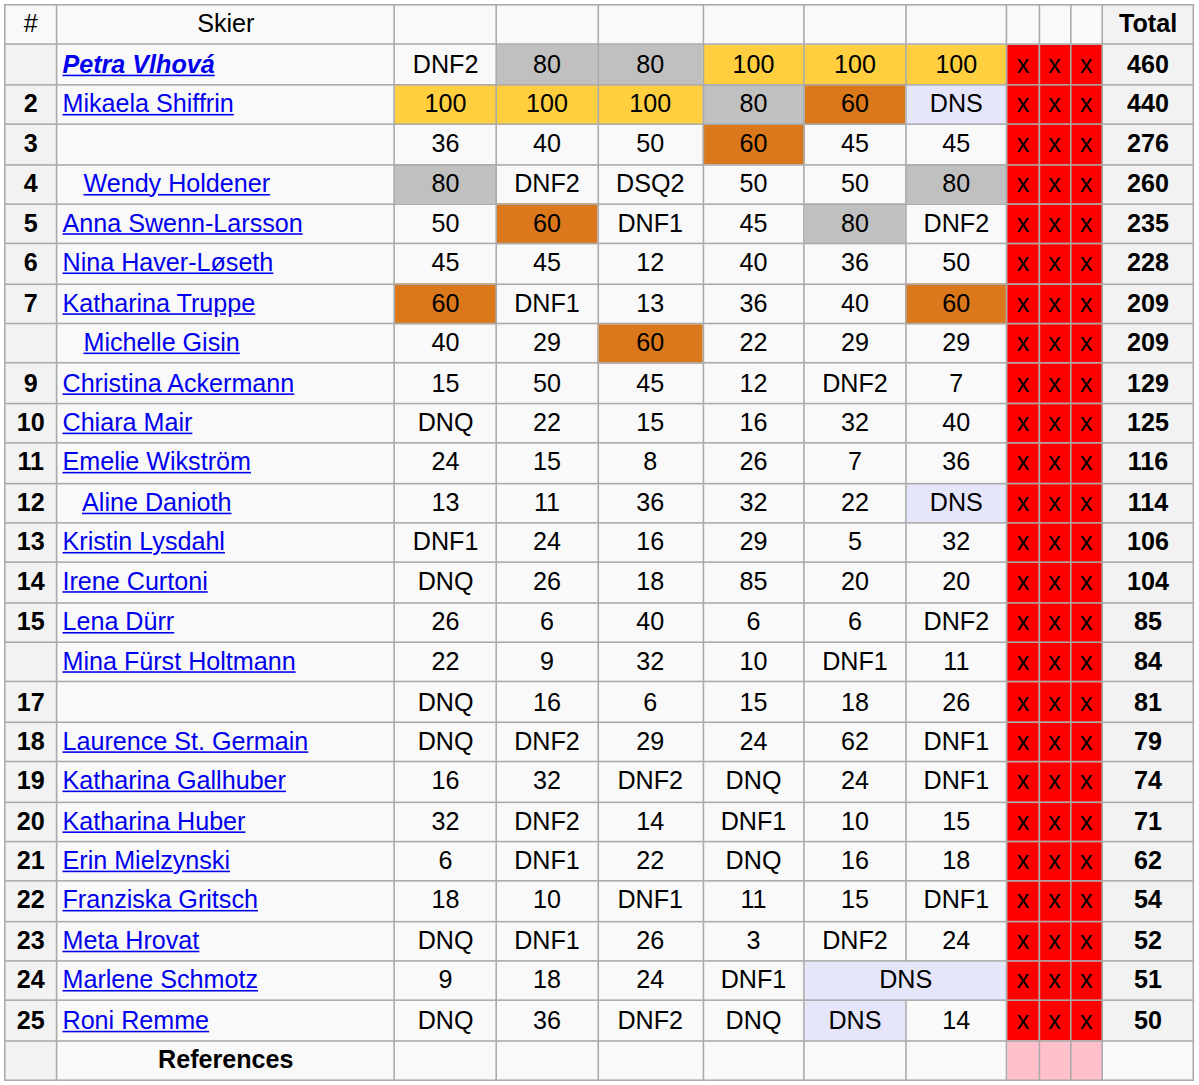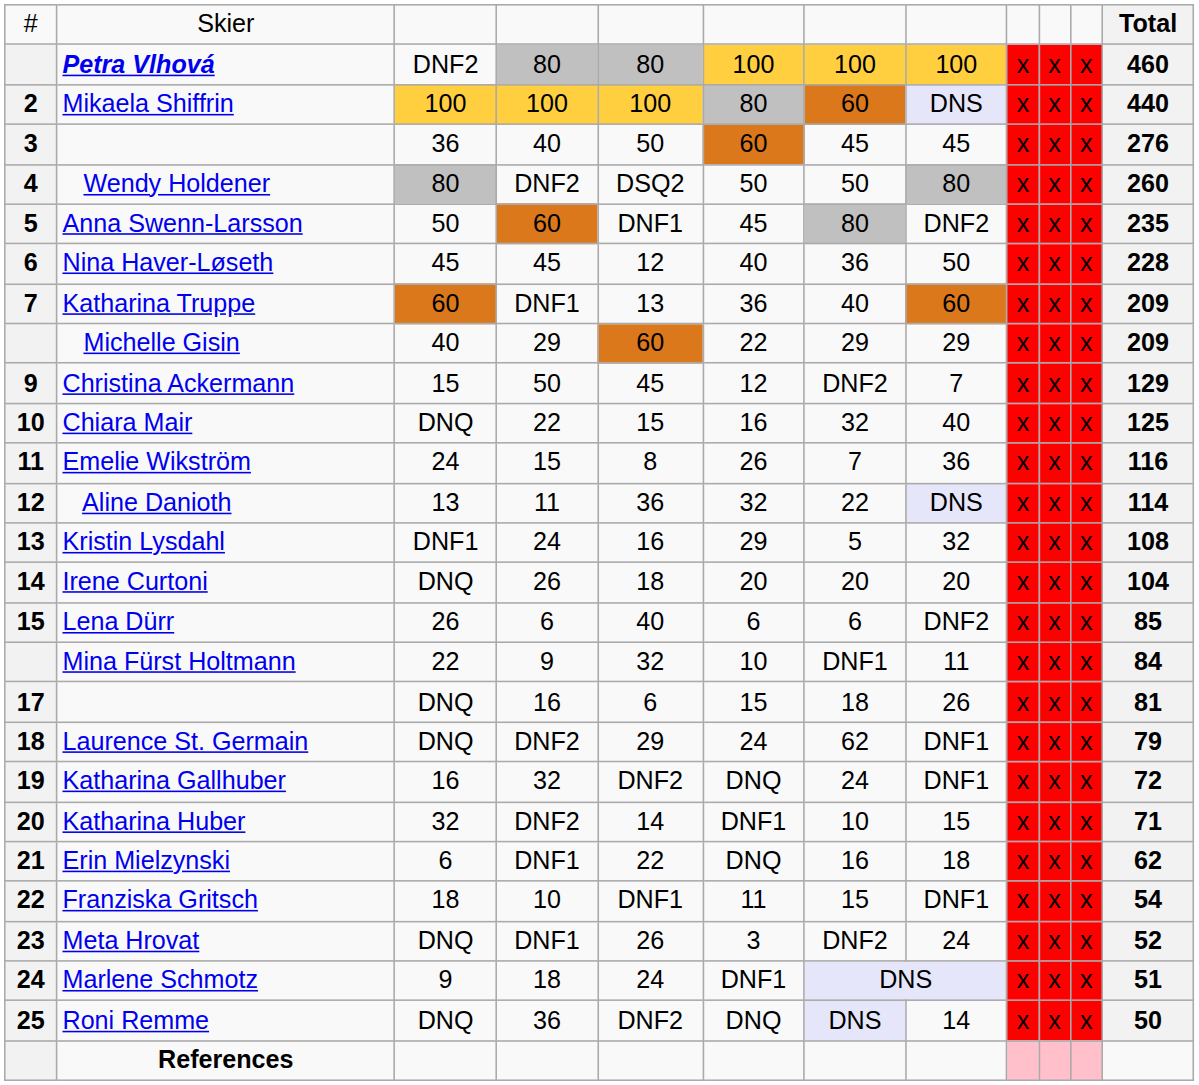 <table class="wikitable" width=60% style="font-size:100%; text-align:center;">
 <tr>
 <td>#</td>
 <td>Skier</td>
 <td><br> </td>
 <td><br> </td>
 <td><br> </td>
 <td><br> </td>
 <td><br> </td>
 <td><br> </td>
 <td><br> </td>
 <td><br> </td>
 <td><br> </td>
 <th>Total</th>
 </tr>
 <tr>
 <th></th>
 <td align=left> <strong><em><a href='#'>Petra Vlhová</a></em></strong></td>
 <td>DNF2</td>
 <td bgcolor=c0c0c0>80</td>
 <td bgcolor=c0c0c0>80</td>
 <td bgcolor=ffcf40>100</td>
 <td bgcolor=ffcf40>100</td>
 <td bgcolor=ffcf40>100</td>
 <td bgcolor=red>x</td>
 <td bgcolor=red>x</td>
 <td bgcolor=red>x</td>
 <th>460</th>
 </tr>
 <tr>
 <th>2</th>
 <td align=left> <a href='#'>Mikaela Shiffrin</a></td>
 <td bgcolor=ffcf40>100</td>
 <td bgcolor=ffcf40>100</td>
 <td bgcolor=ffcf40>100</td>
 <td bgcolor=c0c0c0>80</td>
 <td bgcolor=db781b>60</td>
 <td bgcolor=lavender>DNS</td>
 <td bgcolor=red>x</td>
 <td bgcolor=red>x</td>
 <td bgcolor=red>x</td>
 <th>440</th>
 </tr>
 <tr>
 <th>3</th>
 <td align=left></td>
 <td>36</td>
 <td>40</td>
 <td>50</td>
 <td bgcolor=db781b>60</td>
 <td>45</td>
 <td>45</td>
 <td bgcolor=red>x</td>
 <td bgcolor=red>x</td>
 <td bgcolor=red>x</td>
 <th>276</th>
 </tr>
 <tr>
 <th>4</th>
 <td align=left>   <a href='#'>Wendy Holdener</a></td>
 <td bgcolor=c0c0c0>80</td>
 <td>DNF2</td>
 <td>DSQ2</td>
 <td>50</td>
 <td>50</td>
 <td bgcolor=c0c0c0>80</td>
 <td bgcolor=red>x</td>
 <td bgcolor=red>x</td>
 <td bgcolor=red>x</td>
 <th>260</th>
 </tr>
 <tr>
 <th>5</th>
 <td align=left> <a href='#'>Anna Swenn-Larsson</a></td>
 <td>50</td>
 <td bgcolor=db781b>60</td>
 <td>DNF1</td>
 <td>45</td>
 <td bgcolor=c0c0c0>80</td>
 <td>DNF2</td>
 <td bgcolor=red>x</td>
 <td bgcolor=red>x</td>
 <td bgcolor=red>x</td>
 <th>235</th>
 </tr>
 <tr>
 <th>6</th>
 <td align=left> <a href='#'>Nina Haver-Løseth</a></td>
 <td>45</td>
 <td>45</td>
 <td>12</td>
 <td>40</td>
 <td>36</td>
 <td>50</td>
 <td bgcolor=red>x</td>
 <td bgcolor=red>x</td>
 <td bgcolor=red>x</td>
 <th>228</th>
 </tr>
 <tr>
 <th>7</th>
 <td align=left> <a href='#'>Katharina Truppe</a></td>
 <td bgcolor=db781b>60</td>
 <td>DNF1</td>
 <td>13</td>
 <td>36</td>
 <td>40</td>
 <td bgcolor=db781b>60</td>
 <td bgcolor=red>x</td>
 <td bgcolor=red>x</td>
 <td bgcolor=red>x</td>
 <th>209</th>
 </tr>
 <tr>
 <th></th>
 <td align=left>   <a href='#'>Michelle Gisin</a></td>
 <td>40</td>
 <td>29</td>
 <td bgcolor=db781b>60</td>
 <td>22</td>
 <td>29</td>
 <td>29</td>
 <td bgcolor=red>x</td>
 <td bgcolor=red>x</td>
 <td bgcolor=red>x</td>
 <th>209</th>
 </tr>
 <tr>
 <th>9</th>
 <td align=left> <a href='#'>Christina Ackermann</a></td>
 <td>15</td>
 <td>50</td>
 <td>45</td>
 <td>12</td>
 <td>DNF2</td>
 <td>7</td>
 <td bgcolor=red>x</td>
 <td bgcolor=red>x</td>
 <td bgcolor=red>x</td>
 <th>129</th>
 </tr>
 <tr>
 <th>10</th>
 <td align=left> <a href='#'>Chiara Mair</a></td>
 <td>DNQ</td>
 <td>22</td>
 <td>15</td>
 <td>16</td>
 <td>32</td>
 <td>40</td>
 <td bgcolor=red>x</td>
 <td bgcolor=red>x</td>
 <td bgcolor=red>x</td>
 <th>125</th>
 </tr>
 <tr>
 <th>11</th>
 <td align=left> <a href='#'>Emelie Wikström</a></td>
 <td>24</td>
 <td>15</td>
 <td>8</td>
 <td>26</td>
 <td>7</td>
 <td>36</td>
 <td bgcolor=red>x</td>
 <td bgcolor=red>x</td>
 <td bgcolor=red>x</td>
 <th>116</th>
 </tr>
 <tr>
 <th>12</th>
 <td align=left>   <a href='#'>Aline Danioth</a></td>
 <td>13</td>
 <td>11</td>
 <td>36</td>
 <td>32</td>
 <td>22</td>
 <td bgcolor=lavender>DNS</td>
 <td bgcolor=red>x</td>
 <td bgcolor=red>x</td>
 <td bgcolor=red>x</td>
 <th>114</th>
 </tr>
 <tr>
 <th>13</th>
 <td align=left> <a href='#'>Kristin Lysdahl</a></td>
 <td>DNF1</td>
 <td>24</td>
 <td>16</td>
 <td>29</td>
 <td>5</td>
 <td>32</td>
 <td bgcolor=red>x</td>
 <td bgcolor=red>x</td>
 <td bgcolor=red>x</td>
-<th>106</th>
+<th>108</th>
 </tr>
 <tr>
 <th>14</th>
 <td align=left> <a href='#'>Irene Curtoni</a></td>
 <td>DNQ</td>
 <td>26</td>
 <td>18</td>
-<td>85</td>
+<td>20</td>
 <td>20</td>
 <td>20</td>
 <td bgcolor=red>x</td>
 <td bgcolor=red>x</td>
 <td bgcolor=red>x</td>
 <th>104</th>
 </tr>
 <tr>
 <th>15</th>
 <td align=left> <a href='#'>Lena Dürr</a></td>
 <td>26</td>
 <td>6</td>
 <td>40</td>
 <td>6</td>
 <td>6</td>
 <td>DNF2</td>
 <td bgcolor=red>x</td>
 <td bgcolor=red>x</td>
 <td bgcolor=red>x</td>
 <th>85</th>
 </tr>
 <tr>
 <th></th>
 <td align=left> <a href='#'>Mina Fürst Holtmann</a></td>
 <td>22</td>
 <td>9</td>
 <td>32</td>
 <td>10</td>
 <td>DNF1</td>
 <td>11</td>
 <td bgcolor=red>x</td>
 <td bgcolor=red>x</td>
 <td bgcolor=red>x</td>
 <th>84</th>
 </tr>
 <tr>
 <th>17</th>
 <td align=left></td>
 <td>DNQ</td>
 <td>16</td>
 <td>6</td>
 <td>15</td>
 <td>18</td>
 <td>26</td>
 <td bgcolor=red>x</td>
 <td bgcolor=red>x</td>
 <td bgcolor=red>x</td>
 <th>81</th>
 </tr>
 <tr>
 <th>18</th>
 <td align=left> <a href='#'>Laurence St. Germain</a></td>
 <td>DNQ</td>
 <td>DNF2</td>
 <td>29</td>
 <td>24</td>
 <td>62</td>
 <td>DNF1</td>
 <td bgcolor=red>x</td>
 <td bgcolor=red>x</td>
 <td bgcolor=red>x</td>
 <th>79</th>
 </tr>
 <tr>
 <th>19</th>
 <td align=left> <a href='#'>Katharina Gallhuber</a></td>
 <td>16</td>
 <td>32</td>
 <td>DNF2</td>
 <td>DNQ</td>
 <td>24</td>
 <td>DNF1</td>
 <td bgcolor=red>x</td>
 <td bgcolor=red>x</td>
 <td bgcolor=red>x</td>
-<th>74</th>
+<th>72</th>
 </tr>
 <tr>
 <th>20</th>
 <td align=left> <a href='#'>Katharina Huber</a></td>
 <td>32</td>
 <td>DNF2</td>
 <td>14</td>
 <td>DNF1</td>
 <td>10</td>
 <td>15</td>
 <td bgcolor=red>x</td>
 <td bgcolor=red>x</td>
 <td bgcolor=red>x</td>
 <th>71</th>
 </tr>
 <tr>
 <th>21</th>
 <td align=left> <a href='#'>Erin Mielzynski</a></td>
 <td>6</td>
 <td>DNF1</td>
 <td>22</td>
 <td>DNQ</td>
 <td>16</td>
 <td>18</td>
 <td bgcolor=red>x</td>
 <td bgcolor=red>x</td>
 <td bgcolor=red>x</td>
 <th>62</th>
 </tr>
 <tr>
 <th>22</th>
 <td align=left> <a href='#'>Franziska Gritsch</a></td>
 <td>18</td>
 <td>10</td>
 <td>DNF1</td>
 <td>11</td>
 <td>15</td>
 <td>DNF1</td>
 <td bgcolor=red>x</td>
 <td bgcolor=red>x</td>
 <td bgcolor=red>x</td>
 <th>54</th>
 </tr>
 <tr>
 <th>23</th>
 <td align=left> <a href='#'>Meta Hrovat</a></td>
 <td>DNQ</td>
 <td>DNF1</td>
 <td>26</td>
 <td>3</td>
 <td>DNF2</td>
 <td>24</td>
 <td bgcolor=red>x</td>
 <td bgcolor=red>x</td>
 <td bgcolor=red>x</td>
 <th>52</th>
 </tr>
 <tr>
 <th>24</th>
 <td align=left> <a href='#'>Marlene Schmotz</a></td>
 <td>9</td>
 <td>18</td>
 <td>24</td>
 <td>DNF1</td>
 <td colspan=2 bgcolor=Lavender>DNS</td>
 <td bgcolor=red>x</td>
 <td bgcolor=red>x</td>
 <td bgcolor=red>x</td>
 <th>51</th>
 </tr>
 <tr>
 <th>25</th>
 <td align=left> <a href='#'>Roni Remme</a></td>
 <td>DNQ</td>
 <td>36</td>
 <td>DNF2</td>
 <td>DNQ</td>
 <td bgcolor=lavender>DNS</td>
 <td>14</td>
 <td bgcolor=red>x</td>
 <td bgcolor=red>x</td>
 <td bgcolor=red>x</td>
 <th>50</th>
 </tr>
 <tr>
 <th></th>
 <td align=center><strong>References</strong></td>
 <td></td>
 <td></td>
 <td></td>
 <td></td>
 <td></td>
 <td></td>
 <td bgcolor=pink></td>
 <td bgcolor=pink></td>
 <td bgcolor=pink></td>
 </tr>
 </table>
